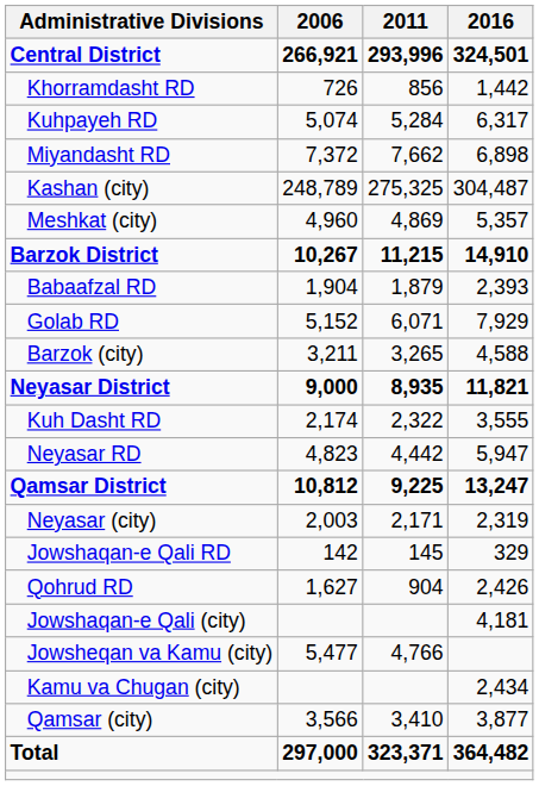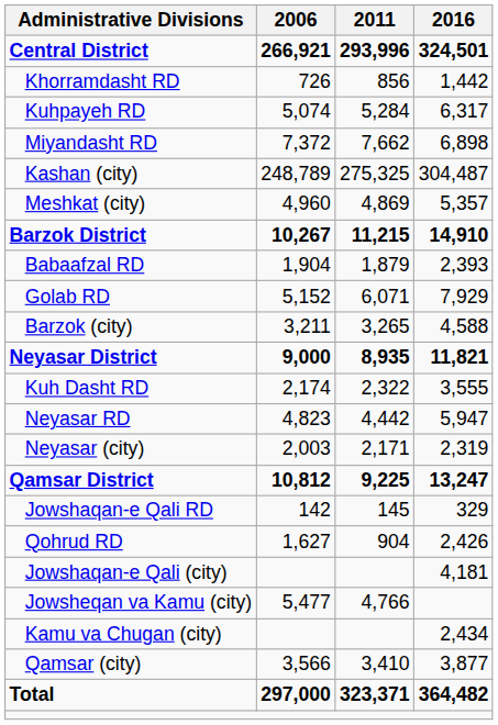 <table class="wikitable">
 <tr>
 <th>Administrative Divisions</th>
 <th>2006</th>
 <th>2011</th>
 <th>2016</th>
 </tr>
 <tr>
 <td><strong><a href='#'>Central District</a></strong></td>
 <td style="text-align: right;"><strong>266,921</strong></td>
 <td style="text-align: right;"><strong>293,996</strong></td>
 <td style="text-align: right;"><strong>324,501</strong></td>
 </tr>
 <tr>
 <td style="padding-left: 1em;"><a href='#'>Khorramdasht RD</a></td>
 <td style="text-align: right;">726</td>
 <td style="text-align: right;">856</td>
 <td style="text-align: right;">1,442</td>
 </tr>
 <tr>
 <td style="padding-left: 1em;"><a href='#'>Kuhpayeh RD</a></td>
 <td style="text-align: right;">5,074</td>
 <td style="text-align: right;">5,284</td>
 <td style="text-align: right;">6,317</td>
 </tr>
 <tr>
 <td style="padding-left: 1em;"><a href='#'>Miyandasht RD</a></td>
 <td style="text-align: right;">7,372</td>
 <td style="text-align: right;">7,662</td>
 <td style="text-align: right;">6,898</td>
 </tr>
 <tr>
 <td style="padding-left: 1em;"><a href='#'>Kashan</a> (city)</td>
 <td style="text-align: right;">248,789</td>
 <td style="text-align: right;">275,325</td>
 <td style="text-align: right;">304,487</td>
 </tr>
 <tr>
 <td style="padding-left: 1em;"><a href='#'>Meshkat</a> (city)</td>
 <td style="text-align: right;">4,960</td>
 <td style="text-align: right;">4,869</td>
 <td style="text-align: right;">5,357</td>
 </tr>
 <tr>
 <td><strong><a href='#'>Barzok District</a></strong></td>
 <td style="text-align: right;"><strong>10,267</strong></td>
 <td style="text-align: right;"><strong>11,215</strong></td>
 <td style="text-align: right;"><strong>14,910</strong></td>
 </tr>
 <tr>
 <td style="padding-left: 1em;"><a href='#'>Babaafzal RD</a></td>
 <td style="text-align: right;">1,904</td>
 <td style="text-align: right;">1,879</td>
 <td style="text-align: right;">2,393</td>
 </tr>
 <tr>
 <td style="padding-left: 1em;"><a href='#'>Golab RD</a></td>
 <td style="text-align: right;">5,152</td>
 <td style="text-align: right;">6,071</td>
 <td style="text-align: right;">7,929</td>
 </tr>
 <tr>
 <td style="padding-left: 1em;"><a href='#'>Barzok</a> (city)</td>
 <td style="text-align: right;">3,211</td>
 <td style="text-align: right;">3,265</td>
 <td style="text-align: right;">4,588</td>
 </tr>
 <tr>
 <td><strong><a href='#'>Neyasar District</a></strong></td>
 <td style="text-align: right;"><strong>9,000</strong></td>
 <td style="text-align: right;"><strong>8,935</strong></td>
 <td style="text-align: right;"><strong>11,821</strong></td>
 </tr>
 <tr>
 <td style="padding-left: 1em;"><a href='#'>Kuh Dasht RD</a></td>
 <td style="text-align: right;">2,174</td>
 <td style="text-align: right;">2,322</td>
 <td style="text-align: right;">3,555</td>
 </tr>
 <tr>
 <td style="padding-left: 1em;"><a href='#'>Neyasar RD</a></td>
 <td style="text-align: right;">4,823</td>
 <td style="text-align: right;">4,442</td>
 <td style="text-align: right;">5,947</td>
 </tr>
 <tr>
+<td style="padding-left: 1em;"><a href='#'>Neyasar</a> (city)</td>
+<td style="text-align: right;">2,003</td>
+<td style="text-align: right;">2,171</td>
+<td style="text-align: right;">2,319</td>
+</tr>
+<tr>
 <td><strong><a href='#'>Qamsar District</a></strong></td>
 <td style="text-align: right;"><strong>10,812</strong></td>
 <td style="text-align: right;"><strong>9,225</strong></td>
 <td style="text-align: right;"><strong>13,247</strong></td>
-</tr>
-<tr>
-<td style="padding-left: 1em;"><a href='#'>Neyasar</a> (city)</td>
-<td style="text-align: right;">2,003</td>
-<td style="text-align: right;">2,171</td>
-<td style="text-align: right;">2,319</td>
 </tr>
 <tr>
 <td style="padding-left: 1em;"><a href='#'>Jowshaqan-e Qali RD</a></td>
 <td style="text-align: right;">142</td>
 <td style="text-align: right;">145</td>
 <td style="text-align: right;">329</td>
 </tr>
 <tr>
 <td style="padding-left: 1em;"><a href='#'>Qohrud RD</a></td>
 <td style="text-align: right;">1,627</td>
 <td style="text-align: right;">904</td>
 <td style="text-align: right;">2,426</td>
 </tr>
 <tr>
 <td style="padding-left: 1em;"><a href='#'>Jowshaqan-e Qali</a> (city)</td>
 <td style="text-align: right;"></td>
 <td style="text-align: right;"></td>
 <td style="text-align: right;">4,181</td>
 </tr>
 <tr>
 <td style="padding-left: 1em;"><a href='#'>Jowsheqan va Kamu</a> (city)</td>
 <td style="text-align: right;">5,477</td>
 <td style="text-align: right;">4,766</td>
 <td style="text-align: right;"></td>
 </tr>
 <tr>
 <td style="padding-left: 1em;"><a href='#'>Kamu va Chugan</a> (city)</td>
 <td style="text-align: right;"></td>
 <td style="text-align: right;"></td>
 <td style="text-align: right;">2,434</td>
 </tr>
 <tr>
 <td style="padding-left: 1em;"><a href='#'>Qamsar</a> (city)</td>
 <td style="text-align: right;">3,566</td>
 <td style="text-align: right;">3,410</td>
 <td style="text-align: right;">3,877</td>
 </tr>
 <tr>
 <td><strong>Total</strong></td>
 <td style="text-align: right;"><strong>297,000</strong></td>
 <td style="text-align: right;"><strong>323,371</strong></td>
 <td style="text-align: right;"><strong>364,482</strong></td>
 </tr>
 <tr>
 <td colspan=4></td>
 </tr>
 </table>
